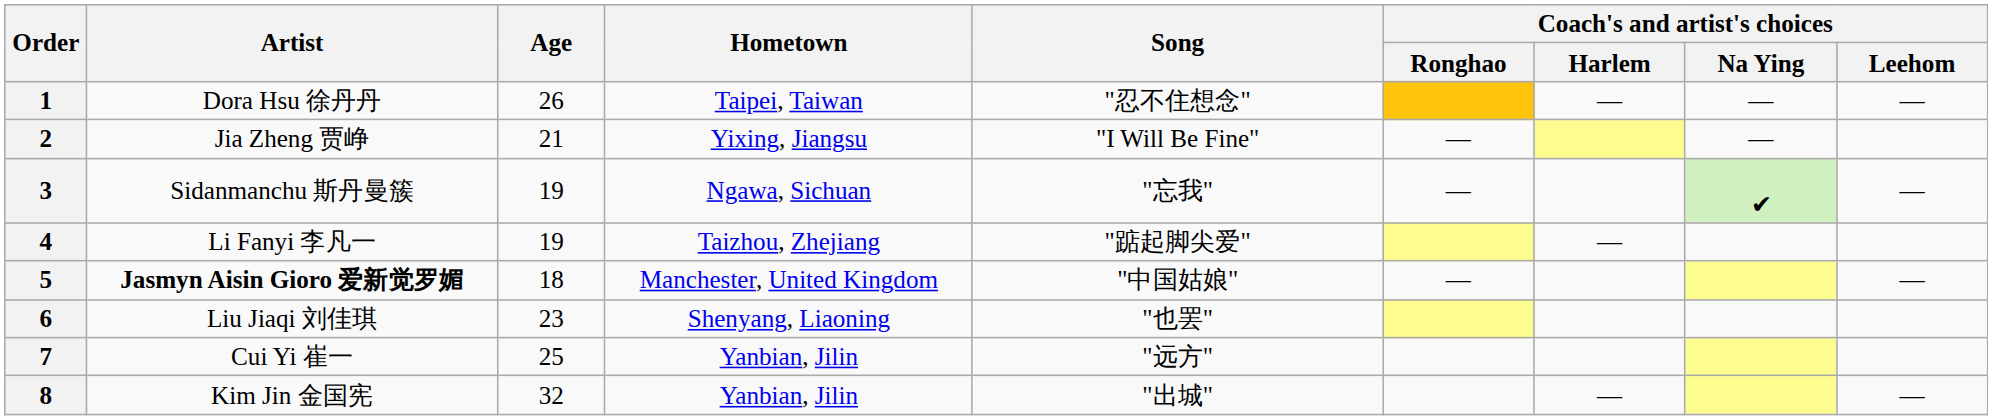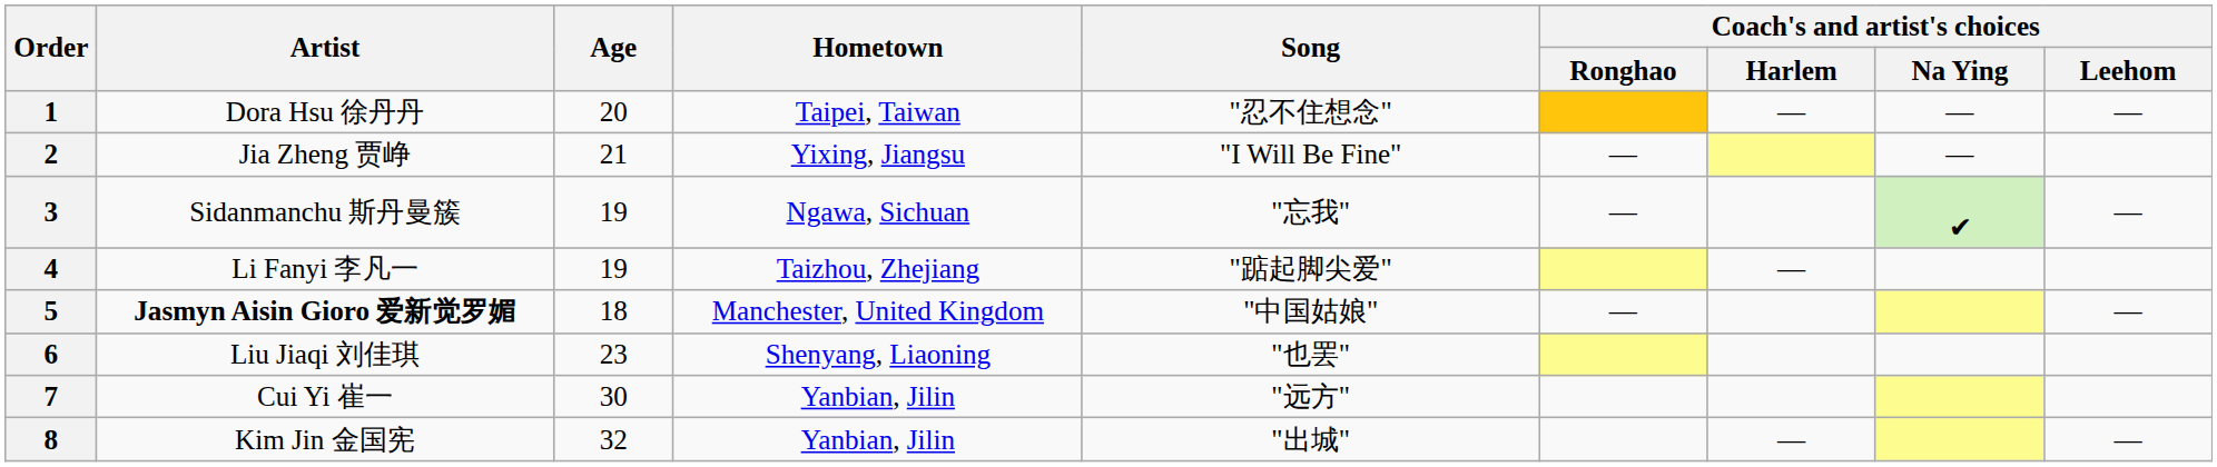 <table class="wikitable" style="text-align:center; line-height:17px; width:100%;">
 <tr>
 <th scope="col" rowspan="2" style="width:02%;">Order</th>
 <th scope="col" rowspan="2" style="width:19%;">Artist</th>
 <th scope="col" rowspan="2" style="width:05%;">Age</th>
 <th scope="col" rowspan="2" style="width:17%;">Hometown</th>
 <th scope="col" rowspan="2" style="width:19%;">Song</th>
 <th scope="col" colspan="4" style="width:28%;">Coach's and artist's choices</th>
 </tr>
 <tr>
 <th style="width:07%;">Ronghao</th>
 <th style="width:07%;">Harlem</th>
 <th style="width:07%;">Na Ying</th>
 <th style="width:07%;">Leehom</th>
 </tr>
 <tr>
 <th>1</th>
 <td>Dora Hsu 徐丹丹</td>
-<td>26</td>
+<td>20</td>
 <td><a href='#'>Taipei</a>, <a href='#'>Taiwan</a></td>
 <td>"忍不住想念"</td>
 <td style="background:#FFC40C;"> <strong></strong></td>
 <td>—</td>
 <td>—</td>
 <td>—</td>
 </tr>
 <tr>
 <th>2</th>
 <td>Jia Zheng 贾峥</td>
 <td>21</td>
 <td><a href='#'>Yixing</a>, <a href='#'>Jiangsu</a></td>
 <td>"I Will Be Fine"</td>
 <td>—</td>
 <td style="background:#fdfc8f;"> <strong></strong></td>
 <td>—</td>
 <td><strong></strong></td>
 </tr>
 <tr>
 <th>3</th>
 <td>Sidanmanchu 斯丹曼簇</td>
 <td>19</td>
 <td><a href='#'>Ngawa</a>, <a href='#'>Sichuan</a></td>
 <td>"忘我"</td>
 <td> —</td>
 <td><strong></strong></td>
 <td style="background:#d0f0c0;"><strong></strong> <br> ✔</td>
 <td>—</td>
 </tr>
 <tr>
 <th>4</th>
 <td>Li Fanyi 李凡一</td>
 <td>19</td>
 <td><a href='#'>Taizhou</a>, <a href='#'>Zhejiang</a></td>
 <td>"踮起脚尖爱"</td>
 <td style="background:#fdfc8f;"><strong></strong></td>
 <td>—</td>
 <td><strong></strong></td>
 <td> <strong></strong></td>
 </tr>
 <tr>
 <th>5</th>
 <td><strong>Jasmyn Aisin Gioro 爱新觉罗媚</strong></td>
 <td>18</td>
 <td><a href='#'>Manchester</a>, <a href='#'>United Kingdom</a></td>
 <td>"中国姑娘"</td>
 <td>—</td>
 <td><strong></strong></td>
 <td style="background:#fdfc8f;"> <strong></strong></td>
 <td> —</td>
 </tr>
 <tr>
 <th>6</th>
 <td>Liu Jiaqi 刘佳琪</td>
 <td>23</td>
 <td><a href='#'>Shenyang</a>, <a href='#'>Liaoning</a></td>
 <td>"也罢"</td>
 <td style="background:#fdfc8f;"><strong></strong></td>
 <td><strong></strong></td>
 <td><strong></strong></td>
 <td><strong></strong></td>
 </tr>
 <tr>
 <th>7</th>
 <td>Cui Yi 崔一</td>
-<td>25</td>
+<td>30</td>
 <td><a href='#'>Yanbian</a>, <a href='#'>Jilin</a></td>
 <td>"远方"</td>
 <td><strong></strong> </td>
 <td> <strong></strong> </td>
 <td style="background:#fdfc8f;"> <strong></strong> </td>
 <td><strong></strong></td>
 </tr>
 <tr>
 <th>8</th>
 <td>Kim Jin 金国宪</td>
 <td>32</td>
 <td><a href='#'>Yanbian</a>, <a href='#'>Jilin</a></td>
 <td>"出城"</td>
 <td><strong></strong></td>
 <td>—</td>
 <td style="background:#fdfc8f;"> <strong></strong></td>
 <td>—</td>
 </tr>
 </table>
